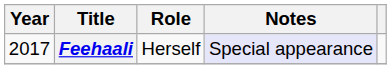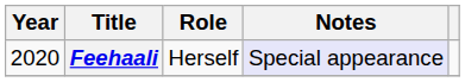 <table class="wikitable sortable plainrowheaders">
 <tr style="background:#ccc; text-align:center;">
 <th scope="col">Year</th>
 <th scope="col">Title</th>
 <th scope="col">Role</th>
 <th scope="col">Notes</th>
 <th scope="col" class="unsortable"></th>
 </tr>
 <tr>
-<td>2017</td>
+<td>2020</td>
 <th scope="row"><em><a href='#'>Feehaali</a></em></th>
 <td>Herself</td>
 <td style="background: lavender;">Special appearance</td>
 <td style="text-align: center;"></td>
 </tr>
 <tr>
 </tr>
 </table>
